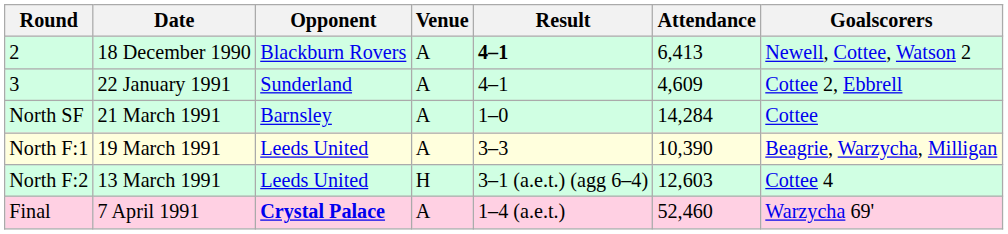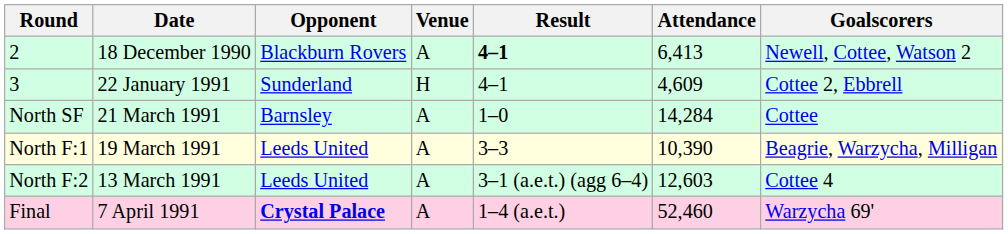 <table class="wikitable">
 <tr>
 <th>Round</th>
 <th>Date</th>
 <th>Opponent</th>
 <th>Venue</th>
 <th>Result</th>
 <th>Attendance</th>
 <th>Goalscorers</th>
 </tr>
 <tr style="background-color: #d0ffe3;">
 <td>2</td>
 <td>18 December 1990</td>
 <td><a href='#'>Blackburn Rovers</a></td>
 <td>A</td>
 <td><strong>4–1</strong></td>
 <td>6,413</td>
 <td><a href='#'>Newell</a>, <a href='#'>Cottee</a>, <a href='#'>Watson</a> 2</td>
 </tr>
 <tr style="background-color: #d0ffe3;">
 <td>3</td>
 <td>22 January 1991</td>
 <td><a href='#'>Sunderland</a></td>
-<td>A</td>
+<td>H</td>
 <td>4–1</td>
 <td>4,609</td>
 <td><a href='#'>Cottee</a> 2, <a href='#'>Ebbrell</a></td>
 </tr>
 <tr style="background-color: #d0ffe3;">
 <td>North SF</td>
 <td>21 March 1991</td>
 <td><a href='#'>Barnsley</a></td>
 <td>A</td>
 <td>1–0</td>
 <td>14,284</td>
 <td><a href='#'>Cottee</a></td>
 </tr>
 <tr style="background-color: #ffffdd;">
 <td>North F:1</td>
 <td>19 March 1991</td>
 <td><a href='#'>Leeds United</a></td>
 <td>A</td>
 <td>3–3</td>
 <td>10,390</td>
 <td><a href='#'>Beagrie</a>, <a href='#'>Warzycha</a>, <a href='#'>Milligan</a></td>
 </tr>
 <tr style="background-color: #d0ffe3;">
 <td>North F:2</td>
 <td>13 March 1991</td>
 <td><a href='#'>Leeds United</a></td>
-<td>H</td>
+<td>A</td>
 <td>3–1 (a.e.t.) (agg 6–4)</td>
 <td>12,603</td>
 <td><a href='#'>Cottee</a> 4</td>
 </tr>
 <tr style="background-color: #ffd0e3;">
 <td>Final</td>
 <td>7 April 1991</td>
 <td><strong><a href='#'>Crystal Palace</a></strong></td>
 <td>A</td>
 <td>1–4 (a.e.t.)</td>
 <td>52,460</td>
 <td><a href='#'>Warzycha</a> 69'</td>
 </tr>
 </table>
